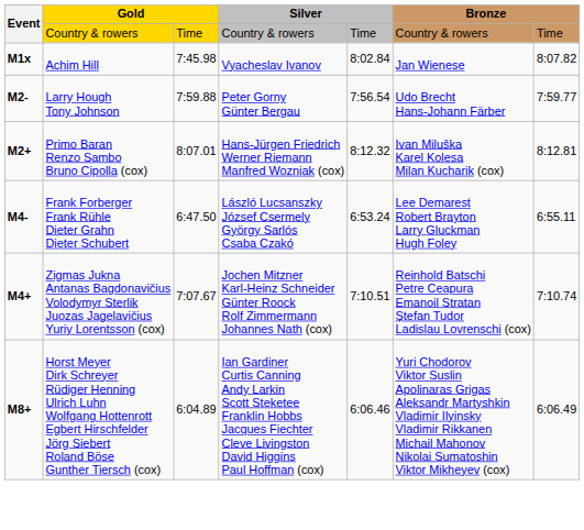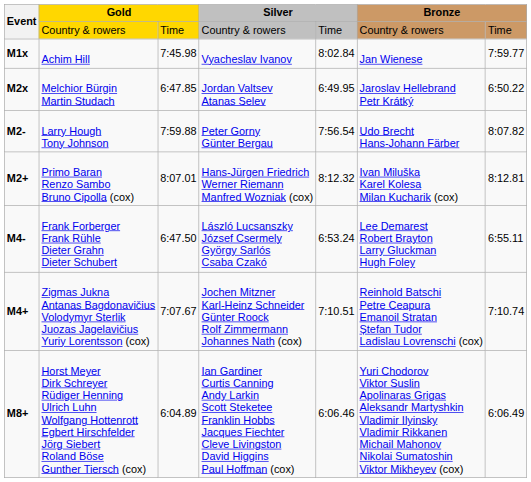 <table class="wikitable">
 <tr>
 <th rowspan="2">Event</th>
 <th colspan="2" style="background:gold;">Gold</th>
 <th colspan="2" style="background:silver;">Silver</th>
 <th colspan="2" style="background:#c96;">Bronze</th>
 </tr>
 <tr>
 <td style="background:gold;">Country & rowers</td>
 <td style="background:gold;">Time</td>
 <td style="background:silver;">Country & rowers</td>
 <td style="background:silver;">Time</td>
 <td style="background:#c96;">Country & rowers</td>
 <td style="background:#c96;">Time</td>
 </tr>
 <tr>
 <td><strong>M1x</strong></td>
 <td> <br> <a href='#'>Achim Hill</a></td>
 <td>7:45.98</td>
 <td> <br> <a href='#'>Vyacheslav Ivanov</a></td>
 <td>8:02.84</td>
 <td> <br> <a href='#'>Jan Wienese</a></td>
-<td>8:07.82</td>
+<td>7:59.77</td>
+</tr>
+<tr>
+<td><strong>M2x</strong></td>
+<td> <br> <a href='#'>Melchior Bürgin</a> <br> <a href='#'>Martin Studach</a></td>
+<td>6:47.85</td>
+<td> <br> <a href='#'>Jordan Valtsev</a> <br> <a href='#'>Atanas Selev</a></td>
+<td>6:49.95</td>
+<td> <br> <a href='#'>Jaroslav Hellebrand</a> <br> <a href='#'>Petr Krátký</a></td>
+<td>6:50.22</td>
 </tr>
 <tr>
 <td><strong>M2-</strong></td>
 <td> <br> <a href='#'>Larry Hough</a> <br> <a href='#'>Tony Johnson</a></td>
 <td>7:59.88</td>
 <td> <br> <a href='#'>Peter Gorny</a> <br> <a href='#'>Günter Bergau</a></td>
 <td>7:56.54</td>
 <td> <br> <a href='#'>Udo Brecht</a> <br> <a href='#'>Hans-Johann Färber</a></td>
-<td>7:59.77</td>
+<td>8:07.82</td>
 </tr>
 <tr>
 <td><strong>M2+</strong></td>
 <td> <br> <a href='#'>Primo Baran</a> <br> <a href='#'>Renzo Sambo</a> <br> <a href='#'>Bruno Cipolla</a> (cox)</td>
 <td>8:07.01</td>
 <td> <br> <a href='#'>Hans-Jürgen Friedrich</a> <br> <a href='#'>Werner Riemann</a> <br> <a href='#'>Manfred Wozniak</a> (cox)</td>
 <td>8:12.32</td>
 <td> <br> <a href='#'>Ivan Miluška</a> <br> <a href='#'>Karel Kolesa</a> <br> <a href='#'>Milan Kucharik</a> (cox)</td>
 <td>8:12.81</td>
 </tr>
 <tr>
 <td><strong>M4-</strong></td>
 <td> <br> <a href='#'>Frank Forberger</a> <br> <a href='#'>Frank Rühle</a> <br> <a href='#'>Dieter Grahn</a> <br> <a href='#'>Dieter Schubert</a></td>
 <td>6:47.50</td>
 <td> <br> <a href='#'>László Lucsanszky</a> <br> <a href='#'>József Csermely</a> <br> <a href='#'>György Sarlós</a> <br> <a href='#'>Csaba Czakó</a></td>
 <td>6:53.24</td>
 <td> <br> <a href='#'>Lee Demarest</a> <br> <a href='#'>Robert Brayton</a> <br> <a href='#'>Larry Gluckman</a> <br> <a href='#'>Hugh Foley</a></td>
 <td>6:55.11</td>
 </tr>
 <tr>
 <td><strong>M4+</strong></td>
 <td> <br> <a href='#'>Zigmas Jukna</a> <br> <a href='#'>Antanas Bagdonavičius</a> <br> <a href='#'>Volodymyr Sterlik</a> <br> <a href='#'>Juozas Jagelavičius</a> <br> <a href='#'>Yuriy Lorentsson</a> (cox)</td>
 <td>7:07.67</td>
 <td> <br> <a href='#'>Jochen Mitzner</a> <br> <a href='#'>Karl-Heinz Schneider</a> <br> <a href='#'>Günter Roock</a> <br> <a href='#'>Rolf Zimmermann</a> <br> <a href='#'>Johannes Nath</a> (cox)</td>
 <td>7:10.51</td>
 <td> <br> <a href='#'>Reinhold Batschi</a> <br> <a href='#'>Petre Ceapura</a> <br> <a href='#'>Emanoil Stratan</a> <br> <a href='#'>Ștefan Tudor</a> <br> <a href='#'>Ladislau Lovrenschi</a> (cox)</td>
 <td>7:10.74</td>
 </tr>
 <tr>
 <td><strong>M8+</strong></td>
 <td> <br> <a href='#'>Horst Meyer</a> <br> <a href='#'>Dirk Schreyer</a> <br> <a href='#'>Rüdiger Henning</a> <br> <a href='#'>Ulrich Luhn</a> <br> <a href='#'>Wolfgang Hottenrott</a> <br> <a href='#'>Egbert Hirschfelder</a> <br> <a href='#'>Jörg Siebert</a> <br> <a href='#'>Roland Böse</a> <br> <a href='#'>Gunther Tiersch</a> (cox)</td>
 <td>6:04.89</td>
 <td> <br> <a href='#'>Ian Gardiner</a> <br> <a href='#'>Curtis Canning</a> <br> <a href='#'>Andy Larkin</a> <br> <a href='#'>Scott Steketee</a> <br> <a href='#'>Franklin Hobbs</a> <br> <a href='#'>Jacques Fiechter</a> <br> <a href='#'>Cleve Livingston</a> <br> <a href='#'>David Higgins</a> <br> <a href='#'>Paul Hoffman</a> (cox)</td>
 <td>6:06.46</td>
 <td> <br> <a href='#'>Yuri Chodorov</a> <br> <a href='#'>Viktor Suslin</a> <br> <a href='#'>Apolinaras Grigas</a> <br> <a href='#'>Aleksandr Martyshkin</a> <br> <a href='#'>Vladimir Ilyinsky</a> <br> <a href='#'>Vladimir Rikkanen</a> <br> <a href='#'>Michail Mahonov</a> <br> <a href='#'>Nikolai Sumatoshin</a> <br> <a href='#'>Viktor Mikheyev</a> (cox)</td>
 <td>6:06.49</td>
 </tr>
 </table>
